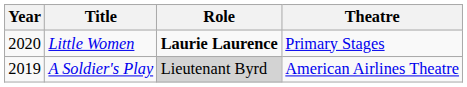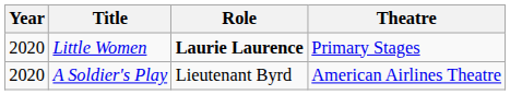 <table class="wikitable sortable">
 <tr>
 <th>Year</th>
 <th>Title</th>
 <th>Role</th>
 <th>Theatre</th>
 </tr>
 <tr>
 <td>2020</td>
 <td><em><a href='#'>Little Women</a></em></td>
 <td><strong>Laurie Laurence</strong></td>
 <td><a href='#'>Primary Stages</a></td>
 </tr>
 <tr>
-<td>2019</td>
+<td>2020</td>
 <td><em><a href='#'>A Soldier's Play</a></em></td>
-<td style="background: lightgrey;">Lieutenant Byrd</td>
+<td>Lieutenant Byrd</td>
 <td><a href='#'>American Airlines Theatre</a></td>
 </tr>
 </table>
